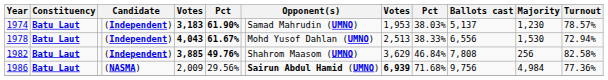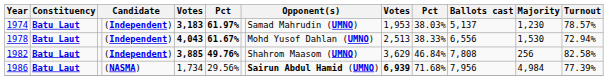 <table class="wikitable" style="margin:0.5em ; font-size:95%">
 <tr>
 <th>Year</th>
 <th>Constituency</th>
 <th colspan=2>Candidate</th>
 <th>Votes</th>
 <th>Pct</th>
 <th colspan=2>Opponent(s)</th>
 <th>Votes</th>
 <th>Pct</th>
 <th>Ballots cast</th>
 <th>Majority</th>
 <th>Turnout</th>
 </tr>
 <tr>
 <td><a href='#'>1974</a></td>
 <td><strong><a href='#'>Batu Laut</a></strong></td>
 <td></td>
 <td> (<a href='#'><strong>Independent</strong></a>)</td>
 <td><strong>3,183</strong></td>
-<td><strong>61.90%</strong></td>
+<td><strong>61.97%</strong></td>
 <td></td>
 <td>Samad Mahrudin (<a href='#'><strong>UMNO</strong></a>)</td>
 <td>1,953</td>
 <td>38.03%</td>
 <td>5,137</td>
 <td>1,230</td>
 <td>78.57%</td>
 </tr>
 <tr>
 <td><a href='#'>1978</a></td>
 <td><strong><a href='#'>Batu Laut</a></strong></td>
 <td></td>
 <td> (<a href='#'><strong>Independent</strong></a>)</td>
 <td><strong>4,043</strong></td>
 <td><strong>61.67%</strong></td>
 <td></td>
 <td>Mohd Yusof Dahlan (<a href='#'><strong>UMNO</strong></a>)</td>
 <td>2,513</td>
 <td>38.33%</td>
 <td>6,556</td>
 <td>1,530</td>
 <td>72.94%</td>
 </tr>
 <tr>
 <td><a href='#'>1982</a></td>
 <td><strong><a href='#'>Batu Laut</a></strong></td>
 <td></td>
 <td> (<a href='#'><strong>Independent</strong></a>)</td>
 <td><strong>3,885</strong></td>
 <td><strong>49.76%</strong></td>
 <td></td>
 <td>Shahrom Maasom (<a href='#'><strong>UMNO</strong></a>)</td>
 <td>3,629</td>
 <td>46.84%</td>
 <td>7,808</td>
 <td>256</td>
 <td>82.58%</td>
 </tr>
 <tr>
 <td><a href='#'>1986</a></td>
 <td><strong><a href='#'>Batu Laut</a></strong></td>
 <td></td>
 <td> (<a href='#'><strong>NASMA</strong></a>)</td>
-<td>2,009</td>
+<td>1,734</td>
 <td>29.56%</td>
 <td></td>
 <td><strong>Sairun Abdul Hamid</strong> (<a href='#'><strong>UMNO</strong></a>)</td>
 <td><strong>6,939</strong></td>
 <td>71.68%</td>
-<td>9,756</td>
+<td>7,956</td>
 <td>4,984</td>
-<td>77.36%</td>
+<td>77.39%</td>
 </tr>
 <tr>
 </tr>
 </table>
